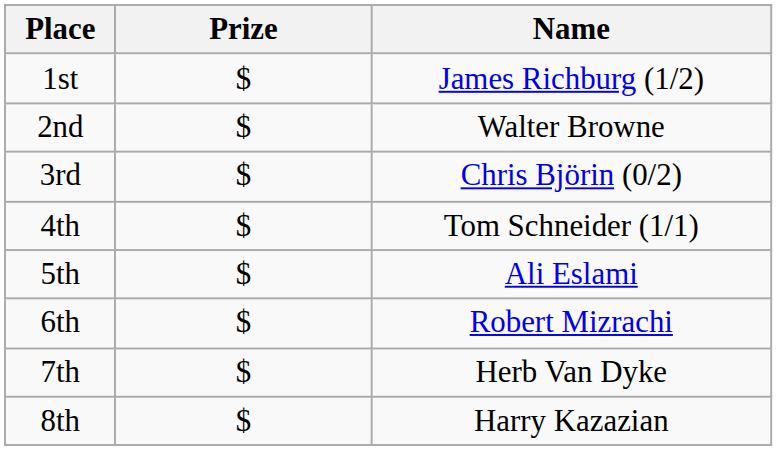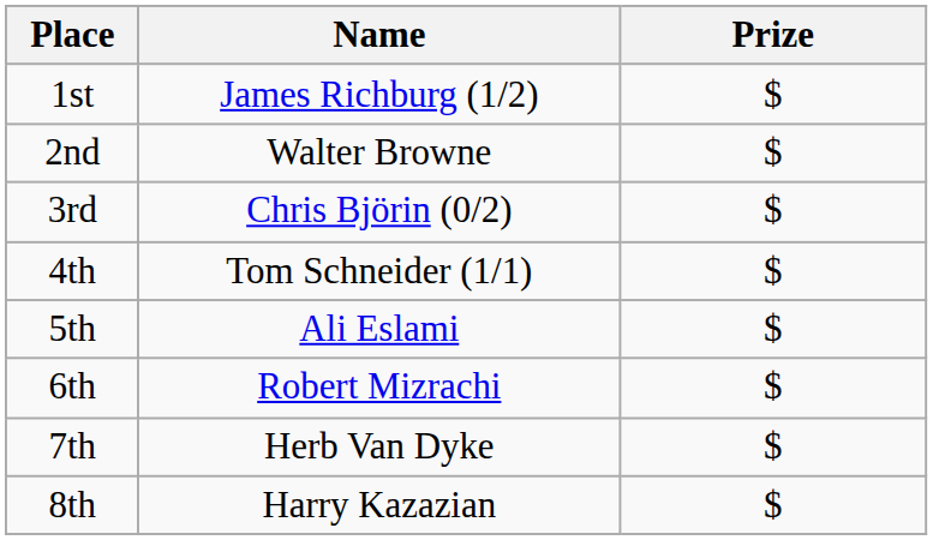 <table class="wikitable" style="text-align:center">
 <tr>
 <th width="50">Place</th>
+<th width="200">Name</th>
 <th width="125">Prize</th>
-<th width="200">Name</th>
 </tr>
 <tr>
 <td>1st</td>
+<td><a href='#'>James Richburg</a> (1/2)</td>
 <td>$</td>
-<td><a href='#'>James Richburg</a> (1/2)</td>
 </tr>
 <tr>
 <td>2nd</td>
+<td>Walter Browne</td>
 <td>$</td>
-<td>Walter Browne</td>
 </tr>
 <tr>
 <td>3rd</td>
+<td><a href='#'>Chris Björin</a> (0/2)</td>
 <td>$</td>
-<td><a href='#'>Chris Björin</a> (0/2)</td>
 </tr>
 <tr>
 <td>4th</td>
+<td>Tom Schneider (1/1)</td>
 <td>$</td>
-<td>Tom Schneider (1/1)</td>
 </tr>
 <tr>
 <td>5th</td>
+<td><a href='#'>Ali Eslami</a></td>
 <td>$</td>
-<td><a href='#'>Ali Eslami</a></td>
 </tr>
 <tr>
 <td>6th</td>
+<td><a href='#'>Robert Mizrachi</a></td>
 <td>$</td>
-<td><a href='#'>Robert Mizrachi</a></td>
 </tr>
 <tr>
 <td>7th</td>
+<td>Herb Van Dyke</td>
 <td>$</td>
-<td>Herb Van Dyke</td>
 </tr>
 <tr>
 <td>8th</td>
+<td>Harry Kazazian</td>
 <td>$</td>
-<td>Harry Kazazian</td>
 </tr>
 </table>
